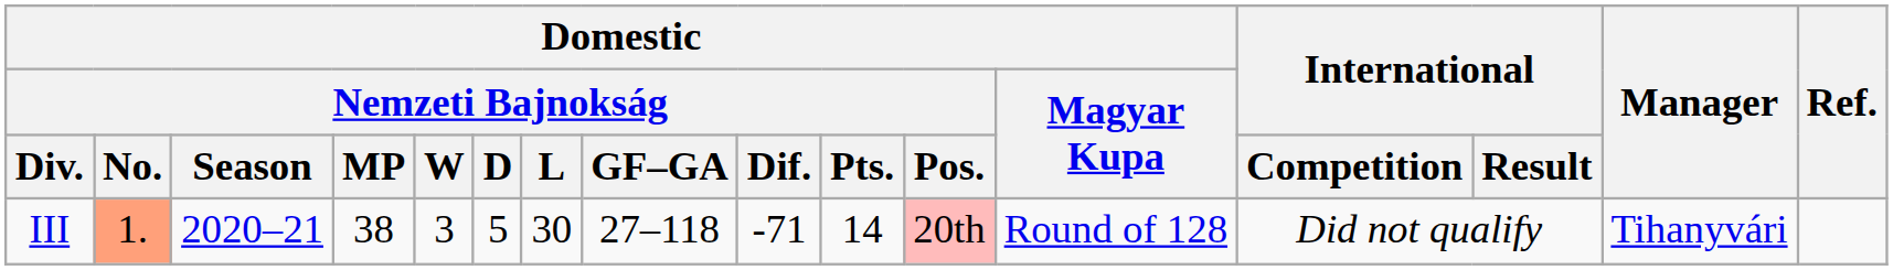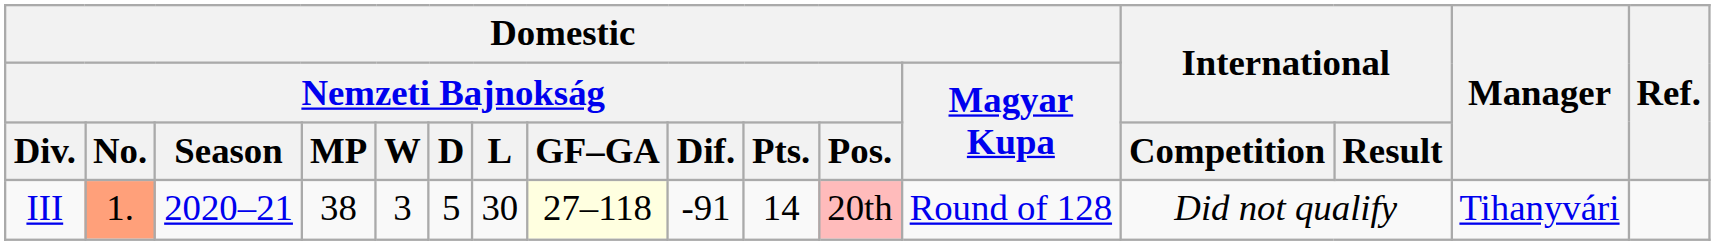 <table class="wikitable"  style="text-align:center">
 <tr>
 <th colspan="12">Domestic</th>
 <th colspan="2" rowspan="2">International</th>
 <th rowspan="3">Manager</th>
 <th rowspan="3">Ref.</th>
 </tr>
 <tr>
 <th colspan="11"><a href='#'>Nemzeti Bajnokság</a></th>
 <th rowspan="2"><a href='#'>Magyar<br>Kupa</a></th>
 </tr>
 <tr>
 <th>Div.</th>
 <th>No.</th>
 <th>Season</th>
 <th>MP</th>
 <th>W</th>
 <th>D</th>
 <th>L</th>
 <th>GF–GA</th>
 <th>Dif.</th>
 <th>Pts.</th>
 <th>Pos.</th>
 <th>Competition</th>
 <th>Result</th>
 </tr>
 <tr>
 <td><a href='#'>III</a></td>
 <td style="background: lightsalmon;">1.</td>
 <td><a href='#'>2020–21</a></td>
 <td>38</td>
 <td>3</td>
 <td>5</td>
 <td>30</td>
-<td>27–118</td>
-<td>-71</td>
+<td style="background: lightyellow;">27–118</td>
+<td>-91</td>
 <td>14</td>
 <td style="text-align:center;background:#FFBBBB;" !>20th</td>
 <td><a href='#'>Round of 128</a></td>
 <td colspan="2" rowspan="1"><em>Did not qualify</em></td>
 <td style="text-align:left"> <a href='#'>Tihanyvári</a></td>
 <td></td>
 </tr>
 </table>
